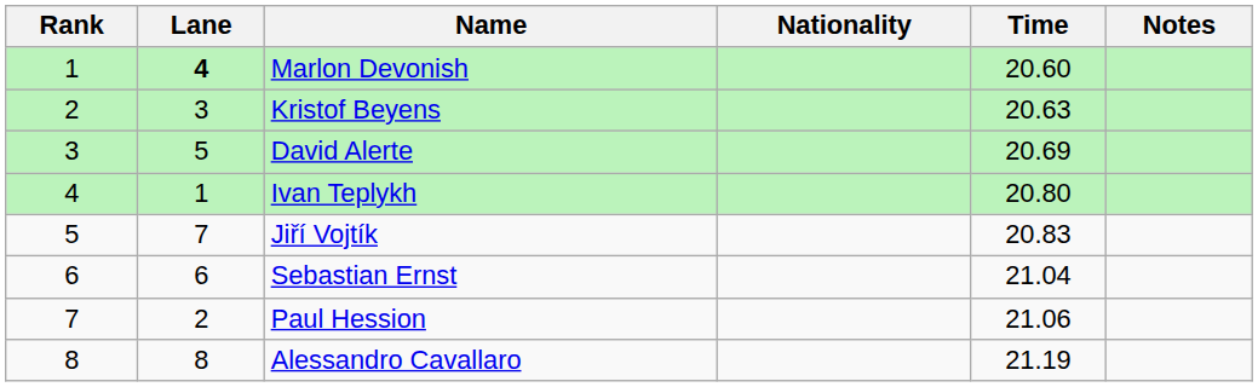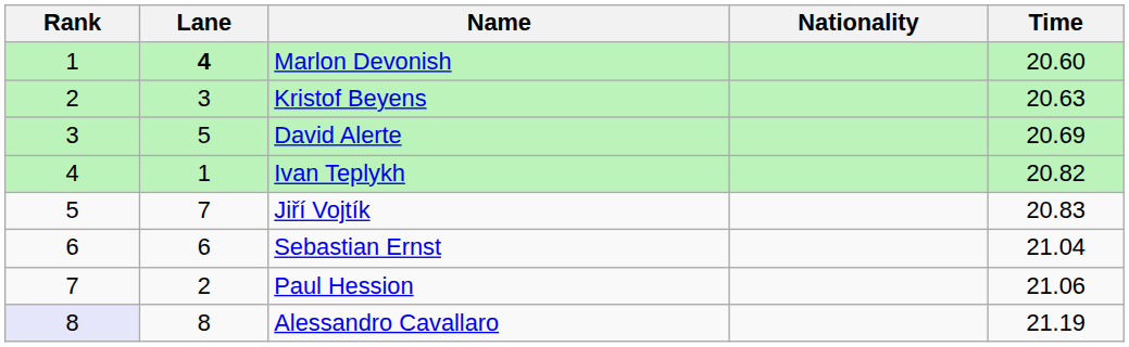 <table class="wikitable sortable" style="text-align:center;width: 60%;">
 <tr>
 <th>Rank</th>
 <th>Lane</th>
 <th>Name</th>
 <th>Nationality</th>
 <th>Time</th>
-<th>Notes</th>
 </tr>
 <tr bgcolor=bbf3bb>
 <td>1</td>
 <td><strong>4</strong></td>
 <td align=left><a href='#'>Marlon Devonish</a></td>
 <td align=left></td>
 <td>20.60</td>
-<td></td>
 </tr>
 <tr bgcolor=bbf3bb>
 <td>2</td>
 <td>3</td>
 <td align=left><a href='#'>Kristof Beyens</a></td>
 <td align=left></td>
 <td>20.63</td>
-<td></td>
 </tr>
 <tr bgcolor=bbf3bb>
 <td>3</td>
 <td>5</td>
 <td align=left><a href='#'>David Alerte</a></td>
 <td align=left></td>
 <td>20.69</td>
-<td></td>
 </tr>
 <tr bgcolor=bbf3bb>
 <td>4</td>
 <td>1</td>
 <td align=left><a href='#'>Ivan Teplykh</a></td>
 <td align=left></td>
-<td>20.80</td>
-<td></td>
+<td>20.82</td>
 </tr>
 <tr>
 <td>5</td>
 <td>7</td>
 <td align=left><a href='#'>Jiří Vojtík</a></td>
 <td align=left></td>
 <td>20.83</td>
-<td></td>
 </tr>
 <tr>
 <td>6</td>
 <td>6</td>
 <td align=left><a href='#'>Sebastian Ernst</a></td>
 <td align=left></td>
 <td>21.04</td>
-<td></td>
 </tr>
 <tr>
 <td>7</td>
 <td>2</td>
 <td align=left><a href='#'>Paul Hession</a></td>
 <td align=left></td>
 <td>21.06</td>
-<td></td>
 </tr>
 <tr>
-<td>8</td>
+<td style="background: lavender;">8</td>
 <td>8</td>
 <td align=left><a href='#'>Alessandro Cavallaro</a></td>
 <td align=left></td>
 <td>21.19</td>
-<td></td>
 </tr>
 </table>
